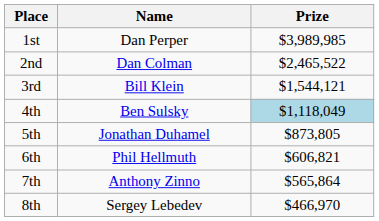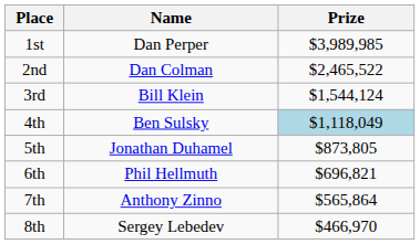 <table class="wikitable">
 <tr>
 <th width="50">Place</th>
 <th width="200">Name</th>
 <th width="125">Prize</th>
 </tr>
 <tr>
 <td align = "center">1st</td>
 <td align = "center"> Dan Perper</td>
 <td align = "center">$3,989,985</td>
 </tr>
 <tr>
 <td align = "center">2nd</td>
 <td align = "center"> <a href='#'>Dan Colman</a></td>
 <td align = "center">$2,465,522</td>
 </tr>
 <tr>
 <td align = "center">3rd</td>
 <td align = "center"> <a href='#'>Bill Klein</a></td>
-<td align = "center">$1,544,121</td>
+<td align = "center">$1,544,124</td>
 </tr>
 <tr>
 <td align = "center">4th</td>
 <td align = "center"> <a href='#'>Ben Sulsky</a></td>
 <td align = "center" style="background: lightblue;">$1,118,049</td>
 </tr>
 <tr>
 <td align = "center">5th</td>
 <td align = "center"> <a href='#'>Jonathan Duhamel</a></td>
 <td align = "center">$873,805</td>
 </tr>
 <tr>
 <td align = "center">6th</td>
 <td align = "center"> <a href='#'>Phil Hellmuth</a></td>
-<td align = "center">$606,821</td>
+<td align = "center">$696,821</td>
 </tr>
 <tr>
 <td align = "center">7th</td>
 <td align = "center"> <a href='#'>Anthony Zinno</a></td>
 <td align = "center">$565,864</td>
 </tr>
 <tr>
 <td align = "center">8th</td>
 <td align = "center"> Sergey Lebedev</td>
 <td align = "center">$466,970</td>
 </tr>
 </table>
